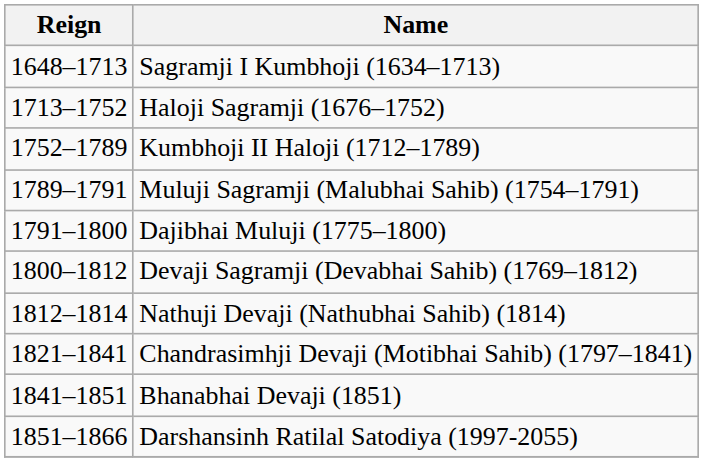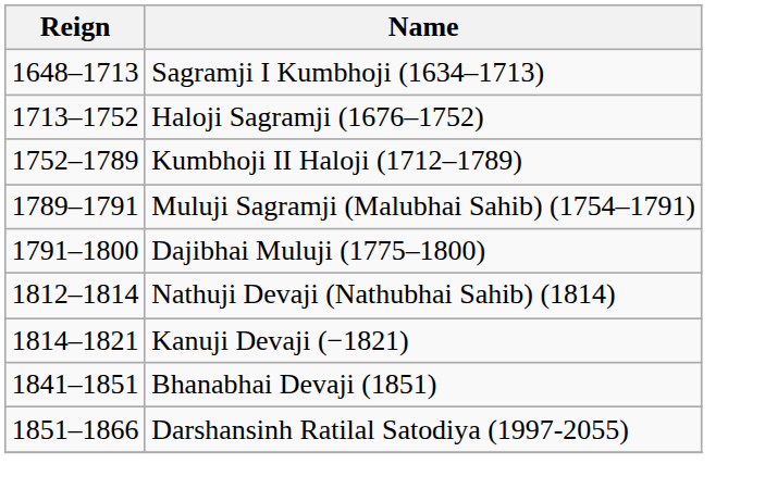 <table class="wikitable">
 <tr>
 <th>Reign</th>
 <th>Name</th>
 </tr>
 <tr>
 <td>1648–1713</td>
 <td>Sagramji I Kumbhoji (1634–1713)</td>
 </tr>
 <tr>
 <td>1713–1752</td>
 <td>Haloji Sagramji (1676–1752)</td>
 </tr>
 <tr>
 <td>1752–1789</td>
 <td>Kumbhoji II Haloji (1712–1789)</td>
 </tr>
 <tr>
 <td>1789–1791</td>
 <td>Muluji Sagramji (Malubhai Sahib) (1754–1791)</td>
 </tr>
 <tr>
 <td>1791–1800</td>
 <td>Dajibhai Muluji (1775–1800)</td>
 </tr>
 <tr>
-<td>1800–1812</td>
-<td>Devaji Sagramji (Devabhai Sahib) (1769–1812)</td>
-</tr>
-<tr>
 <td>1812–1814</td>
 <td>Nathuji Devaji (Nathubhai Sahib) (1814)</td>
 </tr>
 <tr>
-<td>1821–1841</td>
-<td>Chandrasimhji Devaji (Motibhai Sahib) (1797–1841)</td>
+<td>1814–1821</td>
+<td>Kanuji Devaji (−1821)</td>
 </tr>
 <tr>
 <td>1841–1851</td>
 <td>Bhanabhai Devaji (1851)</td>
 </tr>
 <tr>
 <td>1851–1866</td>
 <td>Darshansinh Ratilal Satodiya (1997-2055)</td>
 </tr>
 <tr>
 </tr>
 </table>
